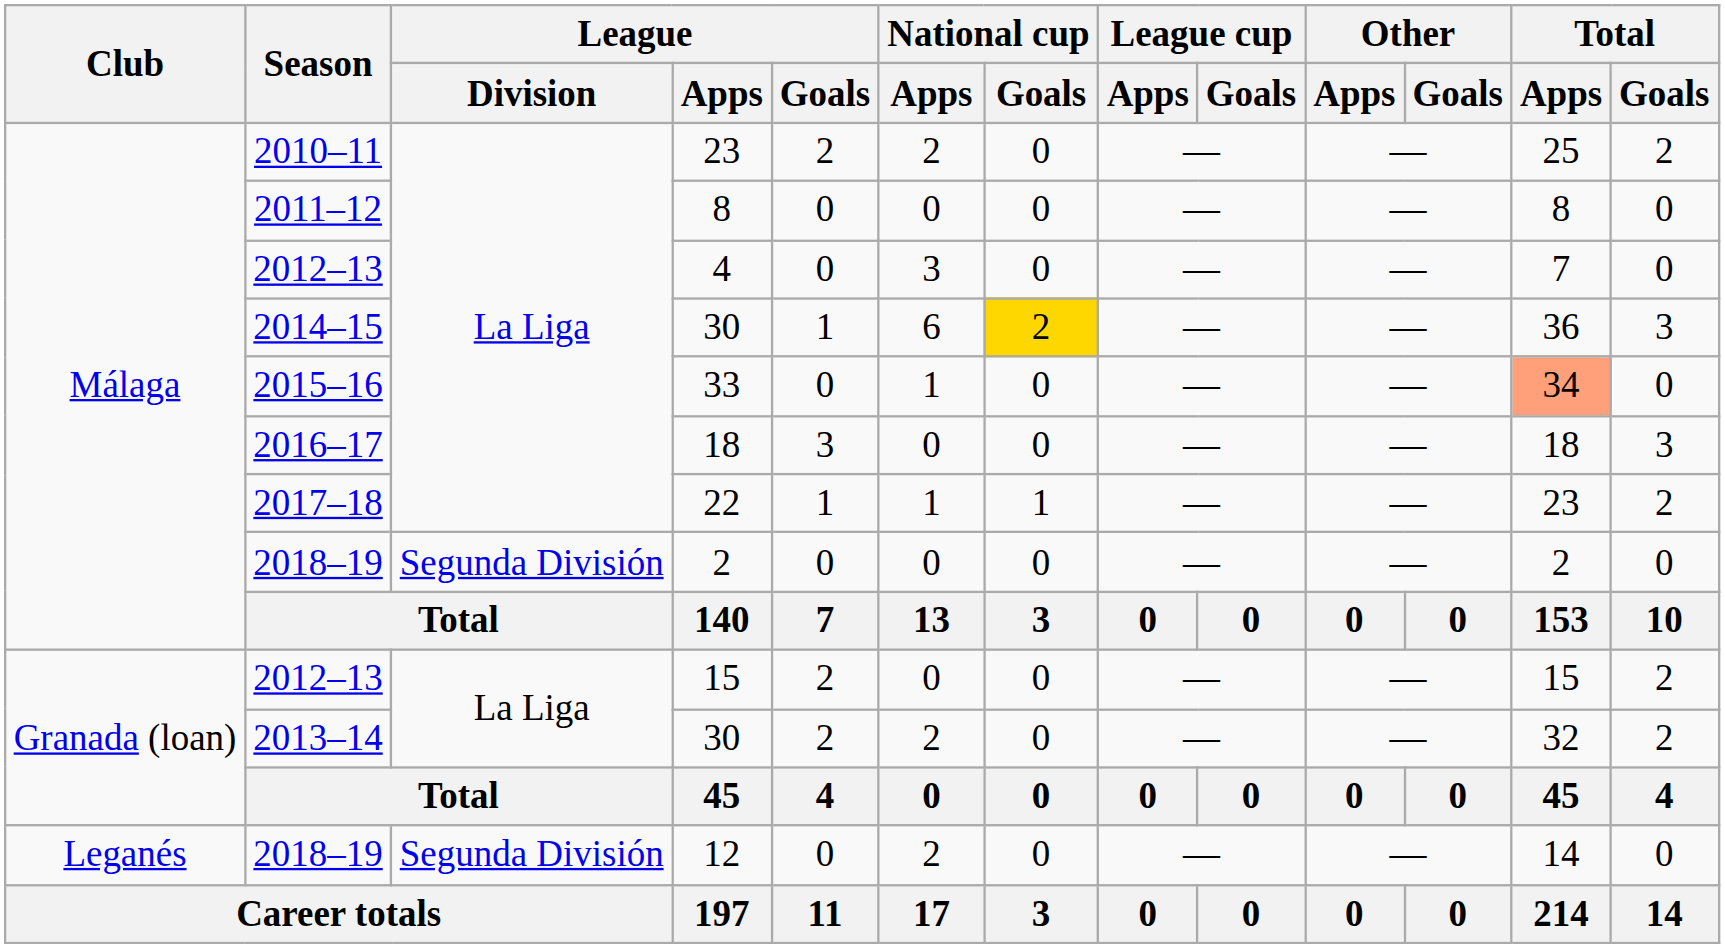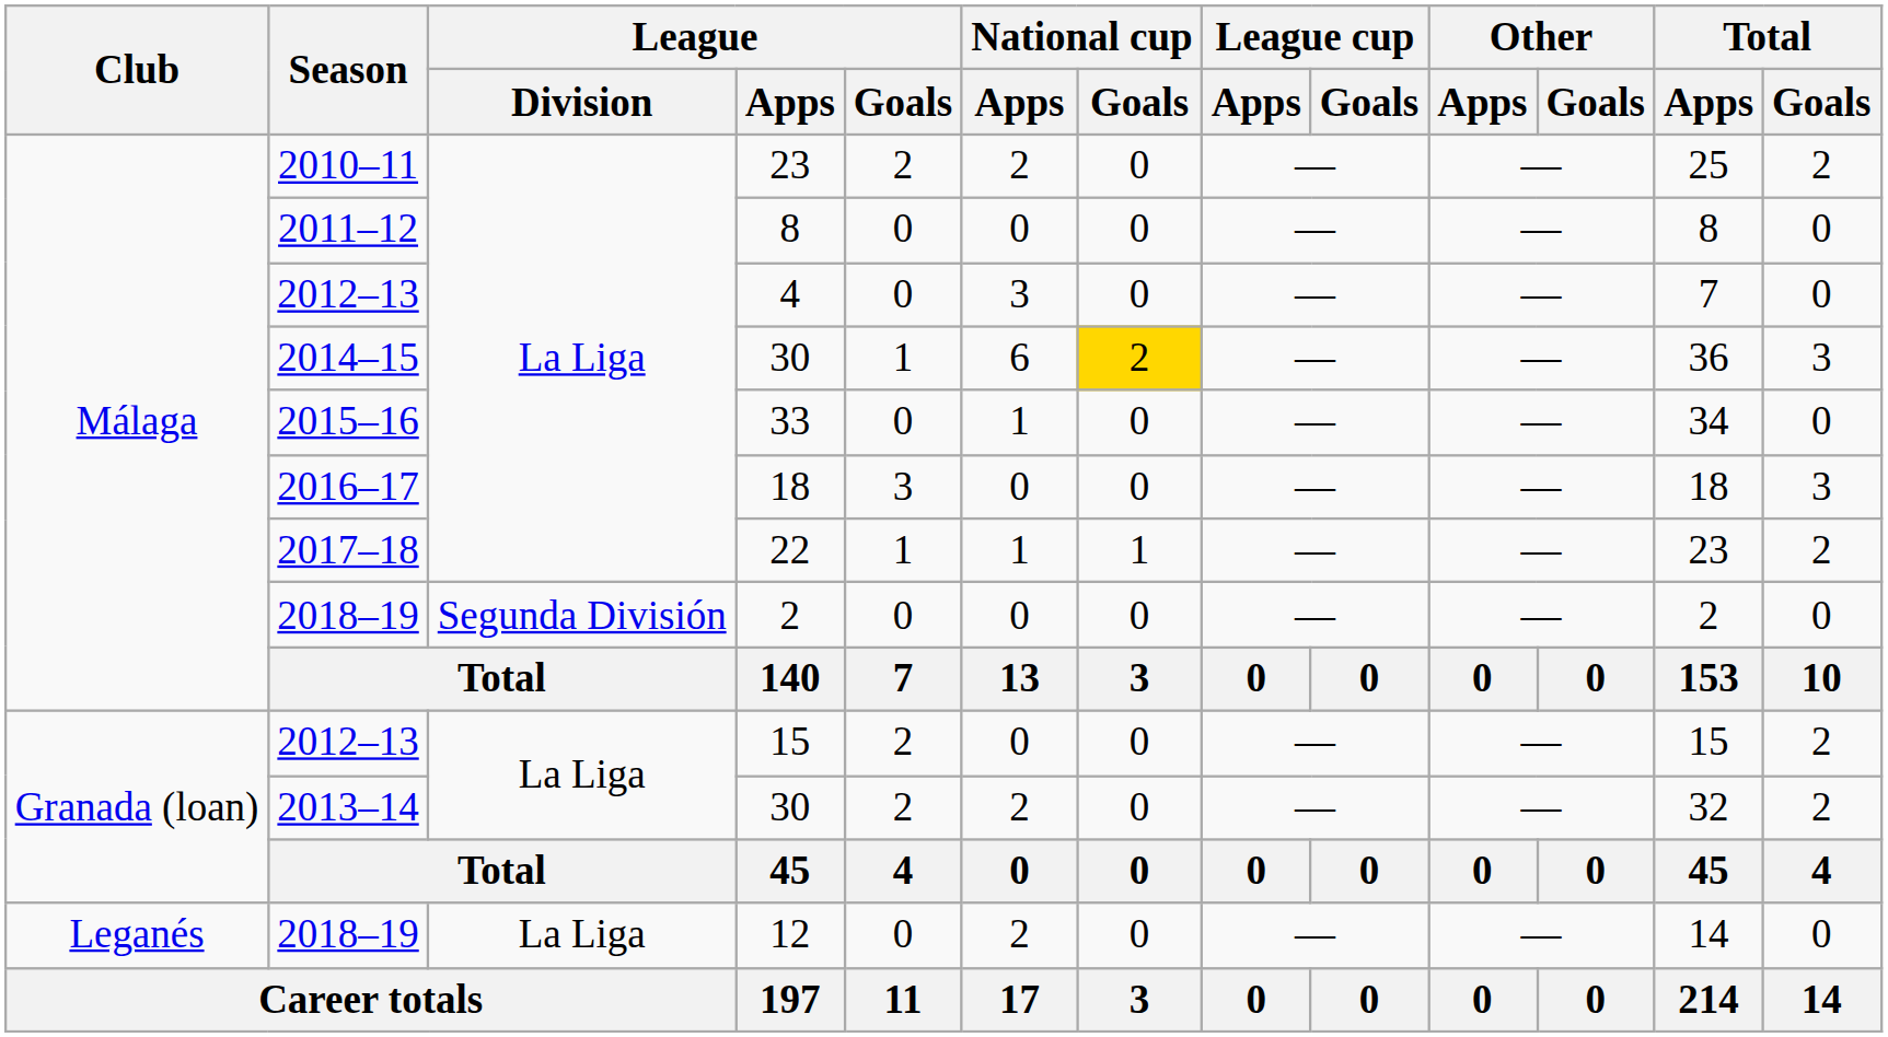 <table class="wikitable" style="text-align:center">
 <tr>
 <th rowspan="2">Club</th>
 <th rowspan="2">Season</th>
 <th colspan="3">League</th>
 <th colspan="2">National cup</th>
 <th colspan="2">League cup</th>
 <th colspan="2">Other</th>
 <th colspan="2">Total</th>
 </tr>
 <tr>
 <th>Division</th>
 <th>Apps</th>
 <th>Goals</th>
 <th>Apps</th>
 <th>Goals</th>
 <th>Apps</th>
 <th>Goals</th>
 <th>Apps</th>
 <th>Goals</th>
 <th>Apps</th>
 <th>Goals</th>
 </tr>
 <tr>
 <td rowspan="9"><a href='#'>Málaga</a></td>
 <td><a href='#'>2010–11</a></td>
 <td rowspan="7"><a href='#'>La Liga</a></td>
 <td>23</td>
 <td>2</td>
 <td>2</td>
 <td>0</td>
 <td colspan="2">—</td>
 <td colspan="2">—</td>
 <td>25</td>
 <td>2</td>
 </tr>
 <tr>
 <td><a href='#'>2011–12</a></td>
 <td>8</td>
 <td>0</td>
 <td>0</td>
 <td>0</td>
 <td colspan="2">—</td>
 <td colspan="2">—</td>
 <td>8</td>
 <td>0</td>
 </tr>
 <tr>
 <td><a href='#'>2012–13</a></td>
 <td>4</td>
 <td>0</td>
 <td>3</td>
 <td>0</td>
 <td colspan="2">—</td>
 <td colspan="2">—</td>
 <td>7</td>
 <td>0</td>
 </tr>
 <tr>
 <td><a href='#'>2014–15</a></td>
 <td>30</td>
 <td>1</td>
 <td>6</td>
 <td style="background: gold;">2</td>
 <td colspan="2">—</td>
 <td colspan="2">—</td>
 <td>36</td>
 <td>3</td>
 </tr>
 <tr>
 <td><a href='#'>2015–16</a></td>
 <td>33</td>
 <td>0</td>
 <td>1</td>
 <td>0</td>
 <td colspan="2">—</td>
 <td colspan="2">—</td>
-<td style="background: lightsalmon;">34</td>
+<td>34</td>
 <td>0</td>
 </tr>
 <tr>
 <td><a href='#'>2016–17</a></td>
 <td>18</td>
 <td>3</td>
 <td>0</td>
 <td>0</td>
 <td colspan="2">—</td>
 <td colspan="2">—</td>
 <td>18</td>
 <td>3</td>
 </tr>
 <tr>
 <td><a href='#'>2017–18</a></td>
 <td>22</td>
 <td>1</td>
 <td>1</td>
 <td>1</td>
 <td colspan="2">—</td>
 <td colspan="2">—</td>
 <td>23</td>
 <td>2</td>
 </tr>
 <tr>
 <td><a href='#'>2018–19</a></td>
 <td><a href='#'>Segunda División</a></td>
 <td>2</td>
 <td>0</td>
 <td>0</td>
 <td>0</td>
 <td colspan="2">—</td>
 <td colspan="2">—</td>
 <td>2</td>
 <td>0</td>
 </tr>
 <tr>
 <th colspan="2">Total</th>
 <th>140</th>
 <th>7</th>
 <th>13</th>
 <th>3</th>
 <th>0</th>
 <th>0</th>
 <th>0</th>
 <th>0</th>
 <th>153</th>
 <th>10</th>
 </tr>
 <tr>
 <td rowspan="3"><a href='#'>Granada</a> (loan)</td>
 <td><a href='#'>2012–13</a></td>
 <td rowspan="2">La Liga</td>
 <td>15</td>
 <td>2</td>
 <td>0</td>
 <td>0</td>
 <td colspan="2">—</td>
 <td colspan="2">—</td>
 <td>15</td>
 <td>2</td>
 </tr>
 <tr>
 <td><a href='#'>2013–14</a></td>
 <td>30</td>
 <td>2</td>
 <td>2</td>
 <td>0</td>
 <td colspan="2">—</td>
 <td colspan="2">—</td>
 <td>32</td>
 <td>2</td>
 </tr>
 <tr>
 <th colspan="2">Total</th>
 <th>45</th>
 <th>4</th>
 <th>0</th>
 <th>0</th>
 <th>0</th>
 <th>0</th>
 <th>0</th>
 <th>0</th>
 <th>45</th>
 <th>4</th>
 </tr>
 <tr>
 <td><a href='#'>Leganés</a></td>
 <td><a href='#'>2018–19</a></td>
-<td><a href='#'>Segunda División</a></td>
+<td>La Liga</td>
 <td>12</td>
 <td>0</td>
 <td>2</td>
 <td>0</td>
 <td colspan="2">—</td>
 <td colspan="2">—</td>
 <td>14</td>
 <td>0</td>
 </tr>
 <tr>
 <th colspan="3">Career totals</th>
 <th>197</th>
 <th>11</th>
 <th>17</th>
 <th>3</th>
 <th>0</th>
 <th>0</th>
 <th>0</th>
 <th>0</th>
 <th>214</th>
 <th>14</th>
 </tr>
 </table>
